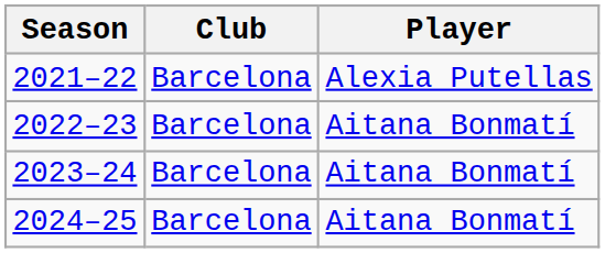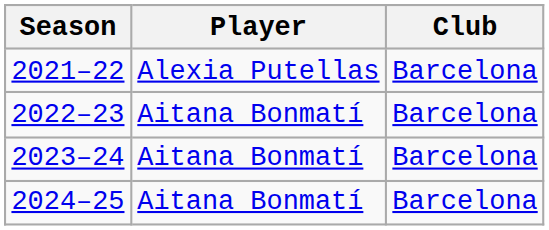 <table class="sortable wikitable">
 <tr>
 <th>Season</th>
+<th>Player</th>
 <th>Club</th>
-<th>Player</th>
 </tr>
 <tr>
 <td align="center"><a href='#'>2021–22</a></td>
+<td> <a href='#'>Alexia Putellas</a></td>
 <td> <a href='#'>Barcelona</a></td>
-<td> <a href='#'>Alexia Putellas</a></td>
 </tr>
 <tr>
 <td align="center"><a href='#'>2022–23</a></td>
+<td> <a href='#'>Aitana Bonmatí</a></td>
 <td> <a href='#'>Barcelona</a></td>
-<td> <a href='#'>Aitana Bonmatí</a></td>
 </tr>
 <tr>
 <td align="center"><a href='#'>2023–24</a></td>
+<td> <a href='#'>Aitana Bonmatí</a></td>
 <td> <a href='#'>Barcelona</a></td>
-<td> <a href='#'>Aitana Bonmatí</a></td>
 </tr>
 <tr>
 <td align="center"><a href='#'>2024–25</a></td>
+<td> <a href='#'>Aitana Bonmatí</a></td>
 <td> <a href='#'>Barcelona</a></td>
-<td> <a href='#'>Aitana Bonmatí</a></td>
 </tr>
 </table>
